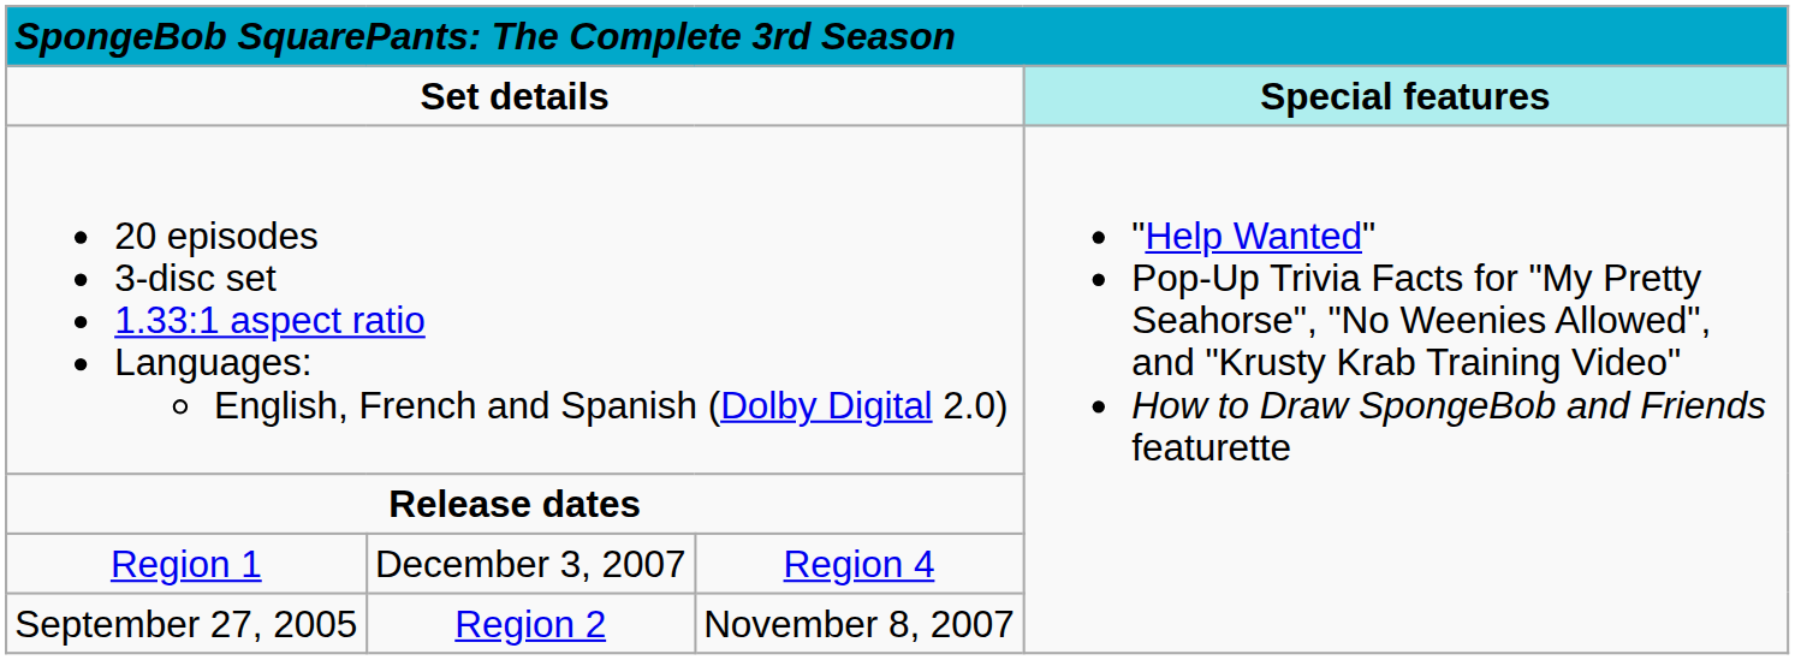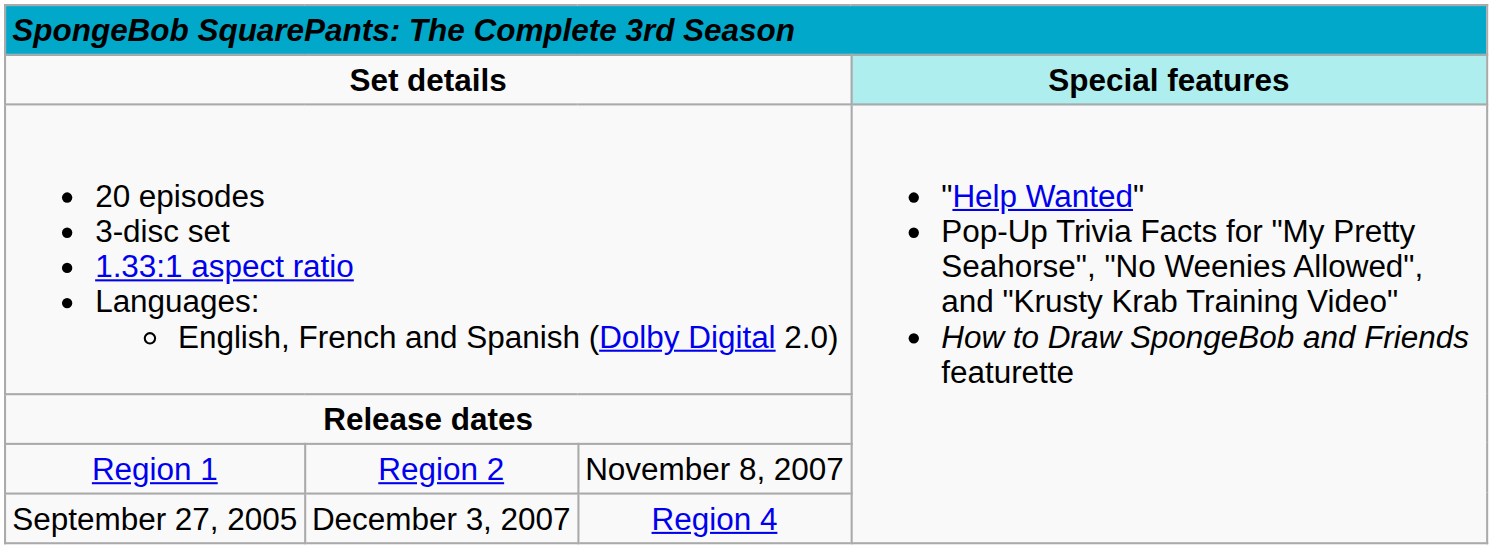 <table class="wikitable" style="font-size: 95%;">
 <tr style="background:#01A8CA; color:#000;">
 <td colspan="4"><strong><em>SpongeBob SquarePants: The Complete 3rd Season</em></strong></td>
 </tr>
 <tr valign="top">
 <td style="text-align:center; width:400px;" colspan="3"><strong>Set details</strong></td>
 <td style="background: paleturquoise; width:300px; text-align:center;"><strong>Special features</strong></td>
 </tr>
 <tr valign="top">
 <td colspan="3" style="text-align:left; width:400px;"><br><ul><li>20 episodes</li><li>3-disc set</li><li><a href='#'>1.33:1 aspect ratio</a></li><li>Languages:<ul><li>English, French and Spanish (<a href='#'>Dolby Digital</a> 2.0)</li></ul></li></ul></td>
 <td rowspan="4" style="text-align:left; width:300px;"><br><ul><li>"<a href='#'>Help Wanted</a>"</li><li>Pop-Up Trivia Facts for "My Pretty Seahorse", "No Weenies Allowed", and "Krusty Krab Training Video"</li><li><em>How to Draw SpongeBob and Friends</em> featurette</li></ul></td>
 </tr>
 <tr>
 <td colspan="3" style="text-align:center;"><strong>Release dates</strong></td>
 </tr>
 <tr>
 <td style="text-align:center;"><a href='#'>Region 1</a></td>
+<td style="text-align:center;"><a href='#'>Region 2</a></td>
+<td>November 8, 2007</td>
+</tr>
+<tr style="text-align:center;">
+<td>September 27, 2005</td>
 <td>December 3, 2007</td>
 <td style="text-align:center;"><a href='#'>Region 4</a></td>
 </tr>
-<tr style="text-align:center;">
-<td>September 27, 2005</td>
-<td style="text-align:center;"><a href='#'>Region 2</a></td>
-<td>November 8, 2007</td>
-</tr>
 </table>
